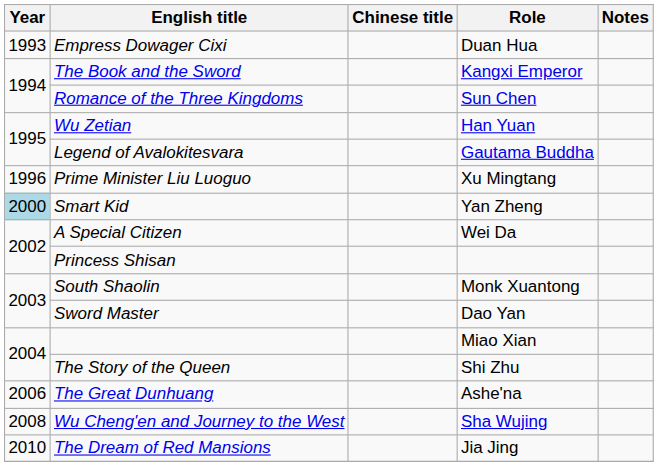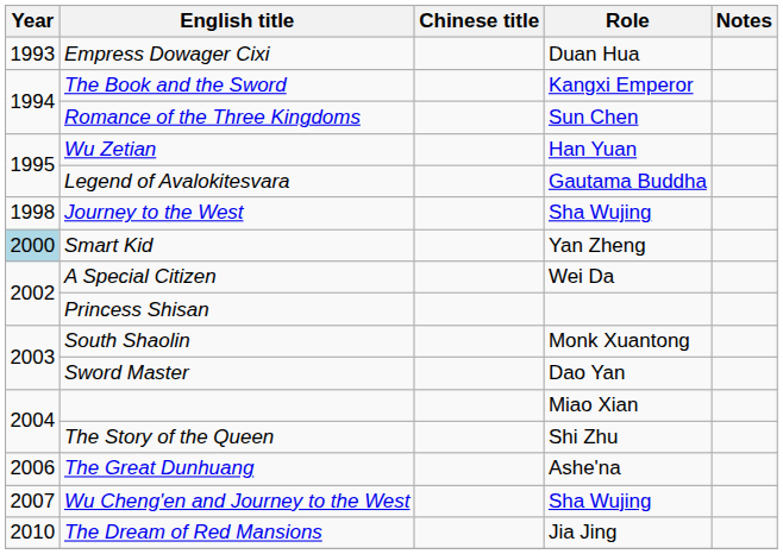 <table class="wikitable">
 <tr>
 <th>Year</th>
 <th>English title</th>
 <th>Chinese title</th>
 <th>Role</th>
 <th>Notes</th>
 </tr>
 <tr>
 <td>1993</td>
 <td><em>Empress Dowager Cixi</em></td>
 <td></td>
 <td>Duan Hua</td>
 <td></td>
 </tr>
 <tr>
 <td rowspan="2">1994</td>
 <td><em><a href='#'>The Book and the Sword</a></em></td>
 <td></td>
 <td><a href='#'>Kangxi Emperor</a></td>
 <td></td>
 </tr>
 <tr>
 <td><em><a href='#'>Romance of the Three Kingdoms</a></em></td>
 <td></td>
 <td><a href='#'>Sun Chen</a></td>
 <td></td>
 </tr>
 <tr>
 <td rowspan="2">1995</td>
 <td><em><a href='#'>Wu Zetian</a></em></td>
 <td></td>
 <td><a href='#'>Han Yuan</a></td>
 <td></td>
 </tr>
 <tr>
 <td><em>Legend of Avalokitesvara</em></td>
 <td></td>
 <td><a href='#'>Gautama Buddha</a></td>
 <td></td>
 </tr>
 <tr>
-<td>1996</td>
-<td><em>Prime Minister Liu Luoguo</em></td>
+<td>1998</td>
+<td><em><a href='#'>Journey to the West</a></em></td>
 <td></td>
-<td>Xu Mingtang</td>
+<td><a href='#'>Sha Wujing</a></td>
 <td></td>
 </tr>
 <tr>
 <td style="background: lightblue;">2000</td>
 <td><em>Smart Kid</em></td>
 <td></td>
 <td>Yan Zheng</td>
 <td></td>
 </tr>
 <tr>
 <td rowspan="2">2002</td>
 <td><em>A Special Citizen</em></td>
 <td></td>
 <td>Wei Da</td>
 <td></td>
 </tr>
 <tr>
 <td><em>Princess Shisan</em></td>
 <td></td>
 <td></td>
 <td></td>
 </tr>
 <tr>
 <td rowspan="2">2003</td>
 <td><em>South Shaolin</em></td>
 <td></td>
 <td>Monk Xuantong</td>
 <td></td>
 </tr>
 <tr>
 <td><em>Sword Master</em></td>
 <td></td>
 <td>Dao Yan</td>
 <td></td>
 </tr>
 <tr>
 <td rowspan="2">2004</td>
 <td></td>
 <td></td>
 <td>Miao Xian</td>
 <td></td>
 </tr>
 <tr>
 <td><em>The Story of the Queen</em></td>
 <td></td>
 <td>Shi Zhu</td>
 <td></td>
 </tr>
 <tr>
 <td>2006</td>
 <td><em><a href='#'>The Great Dunhuang</a></em></td>
 <td></td>
 <td>Ashe'na</td>
 <td></td>
 </tr>
 <tr>
-<td>2008</td>
+<td>2007</td>
 <td><em><a href='#'>Wu Cheng'en and Journey to the West</a></em></td>
 <td></td>
 <td><a href='#'>Sha Wujing</a></td>
 <td></td>
 </tr>
 <tr>
 <td>2010</td>
 <td><em><a href='#'>The Dream of Red Mansions</a></em></td>
 <td></td>
 <td>Jia Jing</td>
 <td></td>
 </tr>
 <tr>
 </tr>
 </table>
